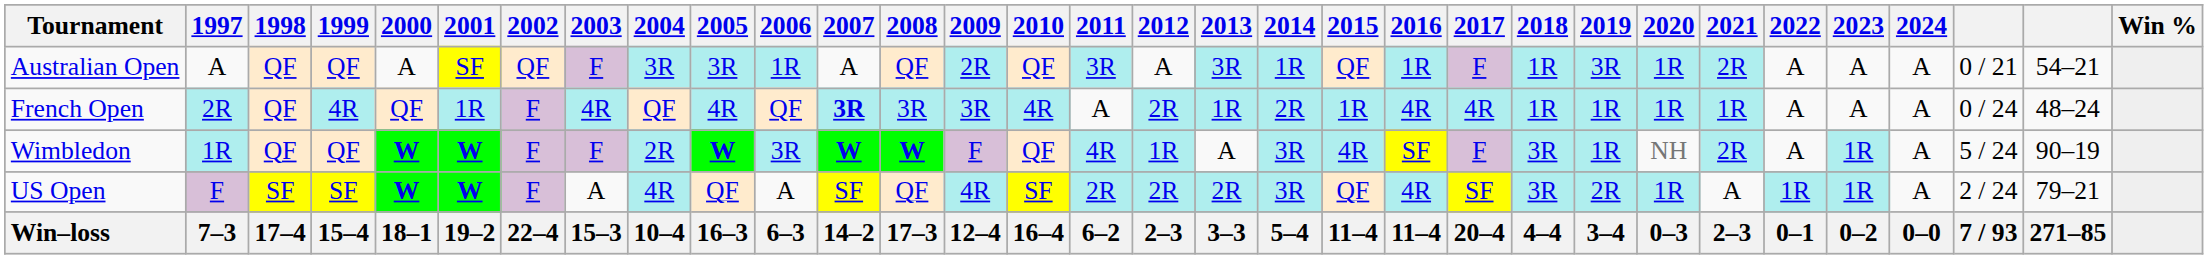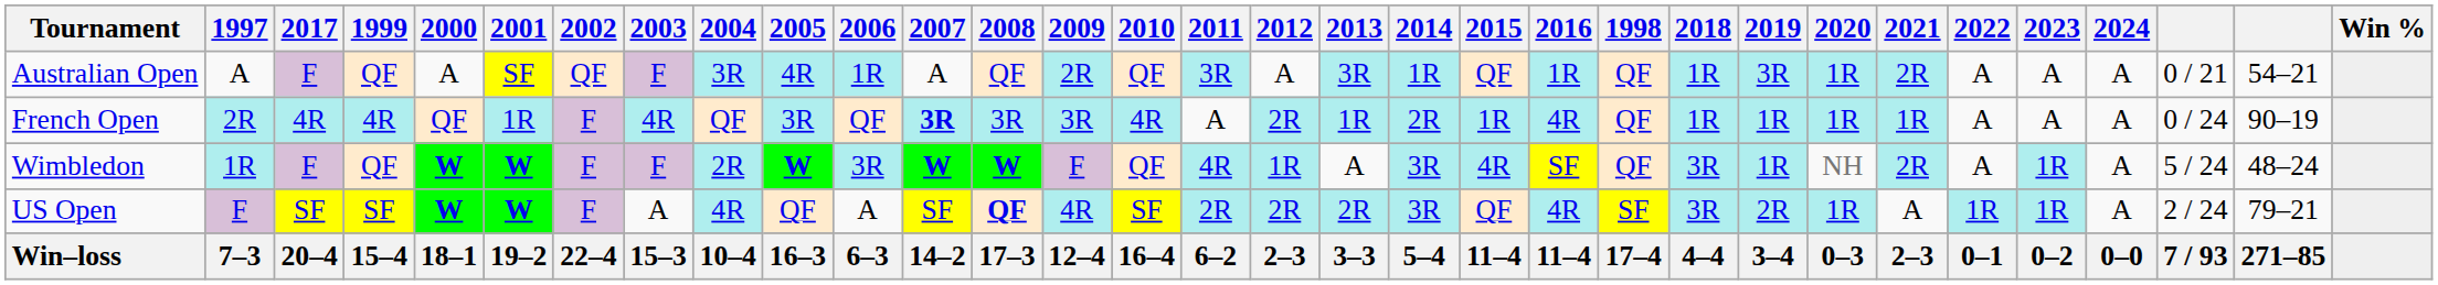 <table class="wikitable nowrap" style="text-align:center;font-size:92%">
 <tr>
 <th>Tournament</th>
 <th><a href='#'>1997</a></th>
-<th><a href='#'>1998</a></th>
+<th><a href='#'>2017</a></th>
 <th><a href='#'>1999</a></th>
 <th><a href='#'>2000</a></th>
 <th><a href='#'>2001</a></th>
 <th><a href='#'>2002</a></th>
 <th><a href='#'>2003</a></th>
 <th><a href='#'>2004</a></th>
 <th><a href='#'>2005</a></th>
 <th><a href='#'>2006</a></th>
 <th><a href='#'>2007</a></th>
 <th><a href='#'>2008</a></th>
 <th><a href='#'>2009</a></th>
 <th><a href='#'>2010</a></th>
 <th><a href='#'>2011</a></th>
 <th><a href='#'>2012</a></th>
 <th><a href='#'>2013</a></th>
 <th><a href='#'>2014</a></th>
 <th><a href='#'>2015</a></th>
 <th><a href='#'>2016</a></th>
-<th><a href='#'>2017</a></th>
+<th><a href='#'>1998</a></th>
 <th><a href='#'>2018</a></th>
 <th><a href='#'>2019</a></th>
 <th><a href='#'>2020</a></th>
 <th><a href='#'>2021</a></th>
 <th><a href='#'>2022</a></th>
 <th><a href='#'>2023</a></th>
 <th><a href='#'>2024</a></th>
 <th></th>
 <th></th>
 <th>Win %</th>
 </tr>
 <tr>
 <td align=left><a href='#'>Australian Open</a></td>
 <td>A</td>
-<td bgcolor=ffebcd><a href='#'>QF</a></td>
+<td style="background:thistle;"><a href='#'>F</a></td>
 <td bgcolor=ffebcd><a href='#'>QF</a></td>
 <td>A</td>
 <td style="background:yellow;"><a href='#'>SF</a></td>
 <td bgcolor=ffebcd><a href='#'>QF</a></td>
 <td style="background:thistle;"><a href='#'>F</a></td>
 <td bgcolor=afeeee><a href='#'>3R</a></td>
-<td bgcolor=afeeee><a href='#'>3R</a></td>
+<td bgcolor=afeeee><a href='#'>4R</a></td>
 <td bgcolor=afeeee><a href='#'>1R</a></td>
 <td>A</td>
 <td bgcolor=ffebcd><a href='#'>QF</a></td>
 <td bgcolor=afeeee><a href='#'>2R</a></td>
 <td bgcolor=ffebcd><a href='#'>QF</a></td>
 <td bgcolor=afeeee><a href='#'>3R</a></td>
 <td>A</td>
 <td bgcolor=afeeee><a href='#'>3R</a></td>
 <td bgcolor=afeeee><a href='#'>1R</a></td>
 <td bgcolor=ffebcd><a href='#'>QF</a></td>
 <td bgcolor=afeeee><a href='#'>1R</a></td>
-<td style="background:thistle;"><a href='#'>F</a></td>
+<td bgcolor=ffebcd><a href='#'>QF</a></td>
 <td bgcolor=afeeee><a href='#'>1R</a></td>
 <td bgcolor=afeeee><a href='#'>3R</a></td>
 <td bgcolor=afeeee><a href='#'>1R</a></td>
 <td bgcolor=afeeee><a href='#'>2R</a></td>
 <td>A</td>
 <td>A</td>
 <td>A</td>
 <td>0 / 21</td>
 <td>54–21</td>
 <td style="background:#efefef;"></td>
 </tr>
 <tr>
 <td align=left><a href='#'>French Open</a></td>
 <td bgcolor=afeeee><a href='#'>2R</a></td>
-<td bgcolor=ffebcd><a href='#'>QF</a></td>
+<td bgcolor=afeeee><a href='#'>4R</a></td>
 <td bgcolor=afeeee><a href='#'>4R</a></td>
 <td bgcolor=ffebcd><a href='#'>QF</a></td>
 <td bgcolor=afeeee><a href='#'>1R</a></td>
 <td style="background:thistle;"><a href='#'>F</a></td>
 <td bgcolor=afeeee><a href='#'>4R</a></td>
 <td bgcolor=ffebcd><a href='#'>QF</a></td>
-<td bgcolor=afeeee><a href='#'>4R</a></td>
+<td bgcolor=afeeee><a href='#'>3R</a></td>
 <td bgcolor=ffebcd><a href='#'>QF</a></td>
 <td bgcolor=afeeee><strong><a href='#'>3R</a></strong></td>
 <td bgcolor=afeeee><a href='#'>3R</a></td>
 <td bgcolor=afeeee><a href='#'>3R</a></td>
 <td bgcolor=afeeee><a href='#'>4R</a></td>
 <td>A</td>
 <td bgcolor=afeeee><a href='#'>2R</a></td>
 <td bgcolor=afeeee><a href='#'>1R</a></td>
 <td bgcolor=afeeee><a href='#'>2R</a></td>
 <td bgcolor=afeeee><a href='#'>1R</a></td>
 <td bgcolor=afeeee><a href='#'>4R</a></td>
-<td bgcolor=afeeee><a href='#'>4R</a></td>
+<td bgcolor=ffebcd><a href='#'>QF</a></td>
 <td bgcolor=afeeee><a href='#'>1R</a></td>
 <td bgcolor=afeeee><a href='#'>1R</a></td>
 <td bgcolor=afeeee><a href='#'>1R</a></td>
 <td bgcolor=afeeee><a href='#'>1R</a></td>
 <td>A</td>
 <td>A</td>
 <td>A</td>
 <td>0 / 24</td>
-<td>48–24</td>
+<td>90–19</td>
 <td style="background:#efefef;"></td>
 </tr>
 <tr>
 <td align=left><a href='#'>Wimbledon</a></td>
 <td bgcolor=afeeee><a href='#'>1R</a></td>
-<td bgcolor=ffebcd><a href='#'>QF</a></td>
+<td style="background:thistle;"><a href='#'>F</a></td>
 <td bgcolor=ffebcd><a href='#'>QF</a></td>
 <td bgcolor=lime><strong><a href='#'>W</a></strong></td>
 <td bgcolor=lime><strong><a href='#'>W</a></strong></td>
 <td style="background:thistle;"><a href='#'>F</a></td>
 <td style="background:thistle;"><a href='#'>F</a></td>
 <td bgcolor=afeeee><a href='#'>2R</a></td>
 <td bgcolor=lime><strong><a href='#'>W</a></strong></td>
 <td bgcolor=afeeee><a href='#'>3R</a></td>
 <td bgcolor=lime><strong><a href='#'>W</a></strong></td>
 <td bgcolor=lime><strong><a href='#'>W</a></strong></td>
 <td style="background:thistle;"><a href='#'>F</a></td>
 <td bgcolor=ffebcd><a href='#'>QF</a></td>
 <td bgcolor=afeeee><a href='#'>4R</a></td>
 <td bgcolor=afeeee><a href='#'>1R</a></td>
 <td>A</td>
 <td bgcolor=afeeee><a href='#'>3R</a></td>
 <td bgcolor=afeeee><a href='#'>4R</a></td>
 <td style="background:yellow;"><a href='#'>SF</a></td>
-<td style="background:thistle;"><a href='#'>F</a></td>
+<td bgcolor=ffebcd><a href='#'>QF</a></td>
 <td bgcolor=afeeee><a href='#'>3R</a></td>
 <td bgcolor=afeeee><a href='#'>1R</a></td>
 <td style="color:#767676;">NH</td>
 <td bgcolor=afeeee><a href='#'>2R</a></td>
 <td>A</td>
 <td bgcolor=afeeee><a href='#'>1R</a></td>
 <td>A</td>
 <td>5 / 24</td>
-<td>90–19</td>
+<td>48–24</td>
 <td style="background:#efefef;"></td>
 </tr>
 <tr>
 <td align=left><a href='#'>US Open</a></td>
 <td style="background:thistle;"><a href='#'>F</a></td>
 <td style="background:yellow;"><a href='#'>SF</a></td>
 <td style="background:yellow;"><a href='#'>SF</a></td>
 <td bgcolor=lime><strong><a href='#'>W</a></strong></td>
 <td bgcolor=lime><strong><a href='#'>W</a></strong></td>
 <td style="background:thistle;"><a href='#'>F</a></td>
 <td>A</td>
 <td bgcolor=afeeee><a href='#'>4R</a></td>
 <td bgcolor=ffebcd><a href='#'>QF</a></td>
 <td>A</td>
 <td style="background:yellow;"><a href='#'>SF</a></td>
-<td bgcolor=ffebcd><a href='#'>QF</a></td>
+<td bgcolor=ffebcd><strong><a href='#'>QF</a></strong></td>
 <td bgcolor=afeeee><a href='#'>4R</a></td>
 <td style="background:yellow;"><a href='#'>SF</a></td>
 <td bgcolor=afeeee><a href='#'>2R</a></td>
 <td bgcolor=afeeee><a href='#'>2R</a></td>
 <td bgcolor=afeeee><a href='#'>2R</a></td>
 <td bgcolor=afeeee><a href='#'>3R</a></td>
 <td bgcolor=ffebcd><a href='#'>QF</a></td>
 <td bgcolor=afeeee><a href='#'>4R</a></td>
 <td style="background:yellow;"><a href='#'>SF</a></td>
 <td bgcolor=afeeee><a href='#'>3R</a></td>
 <td bgcolor=afeeee><a href='#'>2R</a></td>
 <td bgcolor=afeeee><a href='#'>1R</a></td>
 <td>A</td>
 <td bgcolor=afeeee><a href='#'>1R</a></td>
 <td bgcolor=afeeee><a href='#'>1R</a></td>
 <td>A</td>
 <td>2 / 24</td>
 <td>79–21</td>
 <td style="background:#efefef;"></td>
 </tr>
 <tr>
 <th style=text-align:left>Win–loss</th>
 <th>7–3</th>
-<th>17–4</th>
+<th>20–4</th>
 <th>15–4</th>
 <th>18–1</th>
 <th>19–2</th>
 <th>22–4</th>
 <th>15–3</th>
 <th>10–4</th>
 <th>16–3</th>
 <th>6–3</th>
 <th>14–2</th>
 <th>17–3</th>
 <th>12–4</th>
 <th>16–4</th>
 <th>6–2</th>
 <th>2–3</th>
 <th>3–3</th>
 <th>5–4</th>
 <th>11–4</th>
 <th>11–4</th>
-<th>20–4</th>
+<th>17–4</th>
 <th>4–4</th>
 <th>3–4</th>
 <th>0–3</th>
 <th>2–3</th>
 <th>0–1</th>
 <th>0–2</th>
 <th>0–0</th>
 <th>7 / 93</th>
 <th>271–85</th>
 <th style="background:#efefef;"></th>
 </tr>
 </table>
